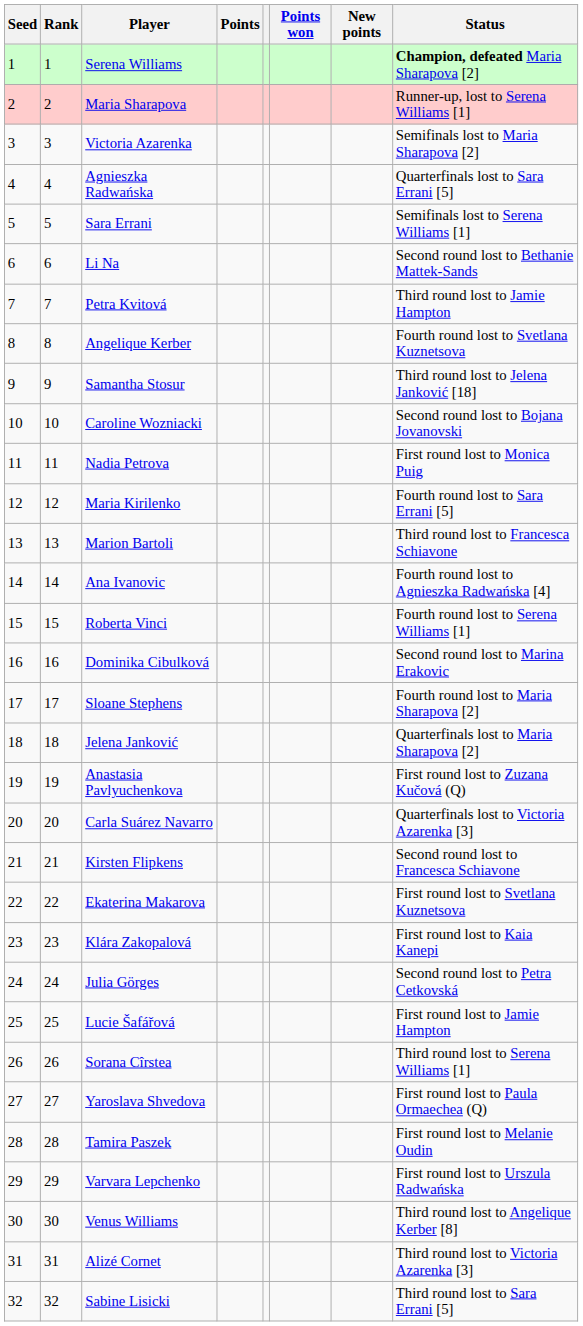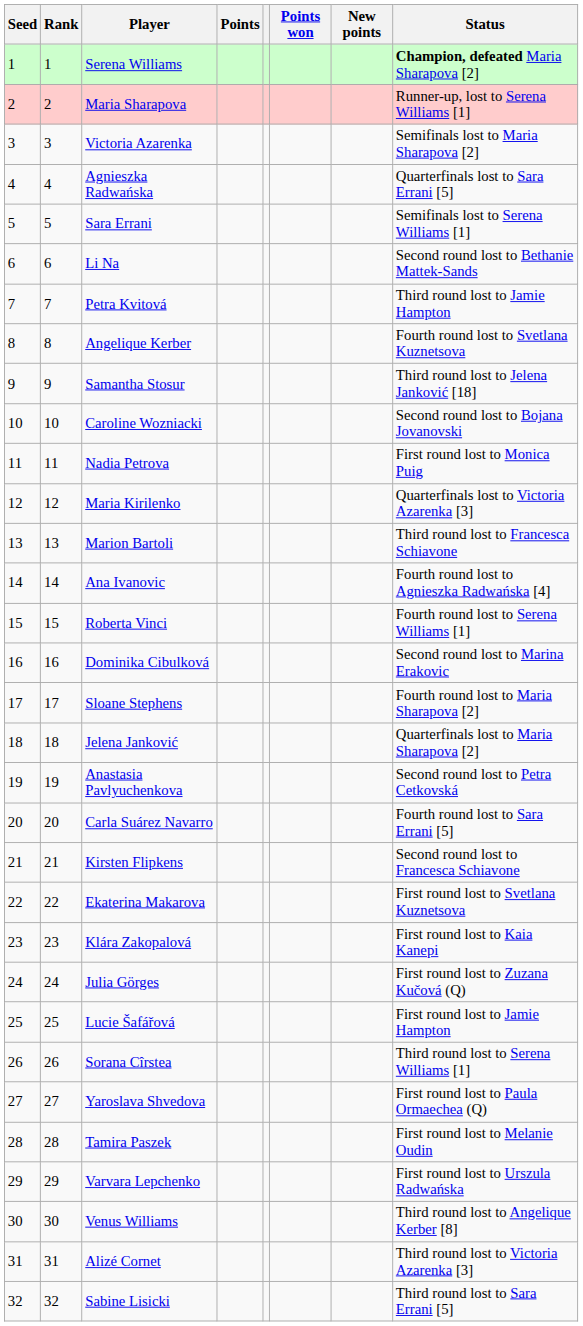 <table class="wikitable sortable" style="margin:1em auto;">
 <tr>
 <th>Seed</th>
 <th>Rank</th>
 <th>Player</th>
 <th>Points</th>
 <th></th>
 <th><a href='#'>Points won</a></th>
 <th>New points</th>
 <th>Status</th>
 </tr>
 <tr style="background:#cfc;">
 <td>1</td>
 <td>1</td>
 <td> <a href='#'>Serena Williams</a></td>
 <td></td>
 <td></td>
 <td></td>
 <td></td>
 <td><strong>Champion, defeated</strong>  <a href='#'>Maria Sharapova</a> [2]</td>
 </tr>
 <tr style="background:#fcc;">
 <td>2</td>
 <td>2</td>
 <td> <a href='#'>Maria Sharapova</a></td>
 <td></td>
 <td></td>
 <td></td>
 <td></td>
 <td>Runner-up, lost to  <a href='#'>Serena Williams</a> [1]</td>
 </tr>
 <tr>
 <td>3</td>
 <td>3</td>
 <td> <a href='#'>Victoria Azarenka</a></td>
 <td></td>
 <td></td>
 <td></td>
 <td></td>
 <td>Semifinals lost to  <a href='#'>Maria Sharapova</a> [2]</td>
 </tr>
 <tr>
 <td>4</td>
 <td>4</td>
 <td> <a href='#'>Agnieszka Radwańska</a></td>
 <td></td>
 <td></td>
 <td></td>
 <td></td>
 <td>Quarterfinals lost to  <a href='#'>Sara Errani</a> [5]</td>
 </tr>
 <tr>
 <td>5</td>
 <td>5</td>
 <td> <a href='#'>Sara Errani</a></td>
 <td></td>
 <td></td>
 <td></td>
 <td></td>
 <td>Semifinals lost to  <a href='#'>Serena Williams</a> [1]</td>
 </tr>
 <tr>
 <td>6</td>
 <td>6</td>
 <td> <a href='#'>Li Na</a></td>
 <td></td>
 <td></td>
 <td></td>
 <td></td>
 <td>Second round lost to  <a href='#'>Bethanie Mattek-Sands</a></td>
 </tr>
 <tr>
 <td>7</td>
 <td>7</td>
 <td> <a href='#'>Petra Kvitová</a></td>
 <td></td>
 <td></td>
 <td></td>
 <td></td>
 <td>Third round lost to  <a href='#'>Jamie Hampton</a></td>
 </tr>
 <tr>
 <td>8</td>
 <td>8</td>
 <td> <a href='#'>Angelique Kerber</a></td>
 <td></td>
 <td></td>
 <td></td>
 <td></td>
 <td>Fourth round lost to  <a href='#'>Svetlana Kuznetsova</a></td>
 </tr>
 <tr>
 <td>9</td>
 <td>9</td>
 <td> <a href='#'>Samantha Stosur</a></td>
 <td></td>
 <td></td>
 <td></td>
 <td></td>
 <td>Third round lost to  <a href='#'>Jelena Janković</a> [18]</td>
 </tr>
 <tr>
 <td>10</td>
 <td>10</td>
 <td> <a href='#'>Caroline Wozniacki</a></td>
 <td></td>
 <td></td>
 <td></td>
 <td></td>
 <td>Second round lost to  <a href='#'>Bojana Jovanovski</a></td>
 </tr>
 <tr>
 <td>11</td>
 <td>11</td>
 <td> <a href='#'>Nadia Petrova</a></td>
 <td></td>
 <td></td>
 <td></td>
 <td></td>
 <td>First round lost to  <a href='#'>Monica Puig</a></td>
 </tr>
 <tr>
 <td>12</td>
 <td>12</td>
 <td> <a href='#'>Maria Kirilenko</a></td>
 <td></td>
 <td></td>
 <td></td>
 <td></td>
-<td>Fourth round lost to  <a href='#'>Sara Errani</a> [5]</td>
+<td>Quarterfinals lost to  <a href='#'>Victoria Azarenka</a> [3]</td>
 </tr>
 <tr>
 <td>13</td>
 <td>13</td>
 <td> <a href='#'>Marion Bartoli</a></td>
 <td></td>
 <td></td>
 <td></td>
 <td></td>
 <td>Third round lost to  <a href='#'>Francesca Schiavone</a></td>
 </tr>
 <tr>
 <td>14</td>
 <td>14</td>
 <td> <a href='#'>Ana Ivanovic</a></td>
 <td></td>
 <td></td>
 <td></td>
 <td></td>
 <td>Fourth round lost to  <a href='#'>Agnieszka Radwańska</a> [4]</td>
 </tr>
 <tr>
 <td>15</td>
 <td>15</td>
 <td> <a href='#'>Roberta Vinci</a></td>
 <td></td>
 <td></td>
 <td></td>
 <td></td>
 <td>Fourth round lost to  <a href='#'>Serena Williams</a> [1]</td>
 </tr>
 <tr>
 <td>16</td>
 <td>16</td>
 <td> <a href='#'>Dominika Cibulková</a></td>
 <td></td>
 <td></td>
 <td></td>
 <td></td>
 <td>Second round lost to  <a href='#'>Marina Erakovic</a></td>
 </tr>
 <tr>
 <td>17</td>
 <td>17</td>
 <td> <a href='#'>Sloane Stephens</a></td>
 <td></td>
 <td></td>
 <td></td>
 <td></td>
 <td>Fourth round lost to  <a href='#'>Maria Sharapova</a> [2]</td>
 </tr>
 <tr>
 <td>18</td>
 <td>18</td>
 <td> <a href='#'>Jelena Janković</a></td>
 <td></td>
 <td></td>
 <td></td>
 <td></td>
 <td>Quarterfinals lost to  <a href='#'>Maria Sharapova</a> [2]</td>
 </tr>
 <tr>
 <td>19</td>
 <td>19</td>
 <td> <a href='#'>Anastasia Pavlyuchenkova</a></td>
 <td></td>
 <td></td>
 <td></td>
 <td></td>
-<td>First round lost to  <a href='#'>Zuzana Kučová</a> (Q)</td>
+<td>Second round lost to  <a href='#'>Petra Cetkovská</a></td>
 </tr>
 <tr>
 <td>20</td>
 <td>20</td>
 <td> <a href='#'>Carla Suárez Navarro</a></td>
 <td></td>
 <td></td>
 <td></td>
 <td></td>
-<td>Quarterfinals lost to  <a href='#'>Victoria Azarenka</a> [3]</td>
+<td>Fourth round lost to  <a href='#'>Sara Errani</a> [5]</td>
 </tr>
 <tr>
 <td>21</td>
 <td>21</td>
 <td> <a href='#'>Kirsten Flipkens</a></td>
 <td></td>
 <td></td>
 <td></td>
 <td></td>
 <td>Second round lost to  <a href='#'>Francesca Schiavone</a></td>
 </tr>
 <tr>
 <td>22</td>
 <td>22</td>
 <td> <a href='#'>Ekaterina Makarova</a></td>
 <td></td>
 <td></td>
 <td></td>
 <td></td>
 <td>First round lost to  <a href='#'>Svetlana Kuznetsova</a></td>
 </tr>
 <tr>
 <td>23</td>
 <td>23</td>
 <td> <a href='#'>Klára Zakopalová</a></td>
 <td></td>
 <td></td>
 <td></td>
 <td></td>
 <td>First round lost to  <a href='#'>Kaia Kanepi</a></td>
 </tr>
 <tr>
 <td>24</td>
 <td>24</td>
 <td> <a href='#'>Julia Görges</a></td>
 <td></td>
 <td></td>
 <td></td>
 <td></td>
-<td>Second round lost to  <a href='#'>Petra Cetkovská</a></td>
+<td>First round lost to  <a href='#'>Zuzana Kučová</a> (Q)</td>
 </tr>
 <tr>
 <td>25</td>
 <td>25</td>
 <td> <a href='#'>Lucie Šafářová</a></td>
 <td></td>
 <td></td>
 <td></td>
 <td></td>
 <td>First round lost to  <a href='#'>Jamie Hampton</a></td>
 </tr>
 <tr>
 <td>26</td>
 <td>26</td>
 <td> <a href='#'>Sorana Cîrstea</a></td>
 <td></td>
 <td></td>
 <td></td>
 <td></td>
 <td>Third round lost to  <a href='#'>Serena Williams</a> [1]</td>
 </tr>
 <tr>
 <td>27</td>
 <td>27</td>
 <td> <a href='#'>Yaroslava Shvedova</a></td>
 <td></td>
 <td></td>
 <td></td>
 <td></td>
 <td>First round lost to  <a href='#'>Paula Ormaechea</a> (Q)</td>
 </tr>
 <tr>
 <td>28</td>
 <td>28</td>
 <td> <a href='#'>Tamira Paszek</a></td>
 <td></td>
 <td></td>
 <td></td>
 <td></td>
 <td>First round lost to  <a href='#'>Melanie Oudin</a></td>
 </tr>
 <tr>
 <td>29</td>
 <td>29</td>
 <td> <a href='#'>Varvara Lepchenko</a></td>
 <td></td>
 <td></td>
 <td></td>
 <td></td>
 <td>First round lost to  <a href='#'>Urszula Radwańska</a></td>
 </tr>
 <tr>
 <td>30</td>
 <td>30</td>
 <td> <a href='#'>Venus Williams</a></td>
 <td></td>
 <td></td>
 <td></td>
 <td></td>
 <td>Third round lost to  <a href='#'>Angelique Kerber</a> [8]</td>
 </tr>
 <tr>
 <td>31</td>
 <td>31</td>
 <td> <a href='#'>Alizé Cornet</a></td>
 <td></td>
 <td></td>
 <td></td>
 <td></td>
 <td>Third round lost to  <a href='#'>Victoria Azarenka</a> [3]</td>
 </tr>
 <tr>
 <td>32</td>
 <td>32</td>
 <td> <a href='#'>Sabine Lisicki</a></td>
 <td></td>
 <td></td>
 <td></td>
 <td></td>
 <td>Third round lost to  <a href='#'>Sara Errani</a> [5]</td>
 </tr>
 </table>
